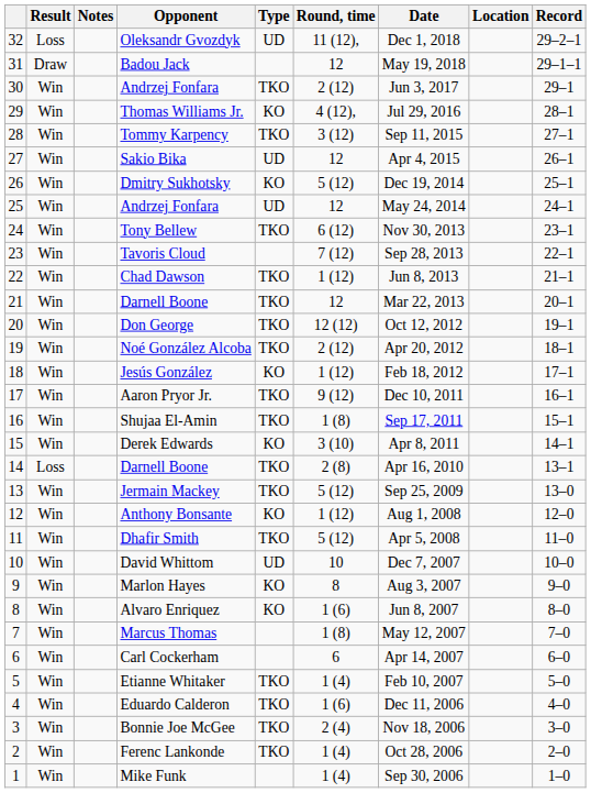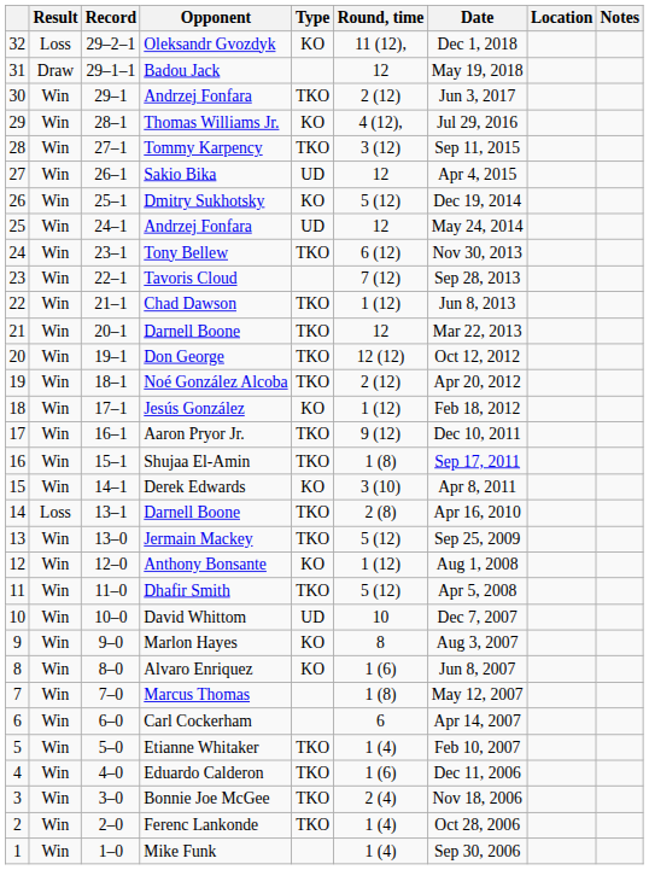 <table class="wikitable" style="text-align:center">
 <tr>
 <th></th>
 <th>Result</th>
-<th>Notes</th>
+<th>Record</th>
 <th>Opponent</th>
 <th>Type</th>
 <th>Round, time</th>
 <th>Date</th>
 <th>Location</th>
-<th>Record</th>
+<th>Notes</th>
 </tr>
 <tr>
 <td>32</td>
 <td>Loss</td>
-<td style="text-align:left;"></td>
+<td>29–2–1</td>
 <td style="text-align:left;"><a href='#'>Oleksandr Gvozdyk</a></td>
-<td>UD</td>
+<td>KO</td>
 <td>11 (12), </td>
 <td>Dec 1, 2018</td>
 <td style="text-align:left;"></td>
-<td>29–2–1</td>
+<td style="text-align:left;"></td>
 </tr>
 <tr>
 <td>31</td>
 <td>Draw</td>
-<td style="text-align:left;"></td>
+<td>29–1–1</td>
 <td style="text-align:left;"><a href='#'>Badou Jack</a></td>
 <td></td>
 <td>12</td>
 <td>May 19, 2018</td>
 <td style="text-align:left;"></td>
-<td>29–1–1</td>
+<td style="text-align:left;"></td>
 </tr>
 <tr>
 <td>30</td>
 <td>Win</td>
-<td style="text-align:left;"></td>
+<td>29–1</td>
 <td style="text-align:left;"><a href='#'>Andrzej Fonfara</a></td>
 <td>TKO</td>
 <td>2 (12) </td>
 <td>Jun 3, 2017</td>
 <td style="text-align:left;"></td>
-<td>29–1</td>
+<td style="text-align:left;"></td>
 </tr>
 <tr>
 <td>29</td>
 <td>Win</td>
-<td style="text-align:left;"></td>
+<td>28–1</td>
 <td style="text-align:left;"><a href='#'>Thomas Williams Jr.</a></td>
 <td>KO</td>
 <td>4 (12), </td>
 <td>Jul 29, 2016</td>
 <td style="text-align:left;"></td>
-<td>28–1</td>
+<td style="text-align:left;"></td>
 </tr>
 <tr>
 <td>28</td>
 <td>Win</td>
-<td style="text-align:left;"></td>
+<td>27–1</td>
 <td style="text-align:left;"><a href='#'>Tommy Karpency</a></td>
 <td>TKO</td>
 <td>3 (12) </td>
 <td>Sep 11, 2015</td>
 <td style="text-align:left;"></td>
-<td>27–1</td>
+<td style="text-align:left;"></td>
 </tr>
 <tr>
 <td>27</td>
 <td>Win</td>
-<td style="text-align:left;"></td>
+<td>26–1</td>
 <td style="text-align:left;"><a href='#'>Sakio Bika</a></td>
 <td>UD</td>
 <td>12</td>
 <td>Apr 4, 2015</td>
 <td style="text-align:left;"></td>
-<td>26–1</td>
+<td style="text-align:left;"></td>
 </tr>
 <tr>
 <td>26</td>
 <td>Win</td>
-<td style="text-align:left;"></td>
+<td>25–1</td>
 <td style="text-align:left;"><a href='#'>Dmitry Sukhotsky</a></td>
 <td>KO</td>
 <td>5 (12) </td>
 <td>Dec 19, 2014</td>
 <td style="text-align:left;"></td>
-<td>25–1</td>
+<td style="text-align:left;"></td>
 </tr>
 <tr>
 <td>25</td>
 <td>Win</td>
-<td style="text-align:left;"></td>
+<td>24–1</td>
 <td style="text-align:left;"><a href='#'>Andrzej Fonfara</a></td>
 <td>UD</td>
 <td>12</td>
 <td>May 24, 2014</td>
 <td style="text-align:left;"></td>
-<td>24–1</td>
+<td style="text-align:left;"></td>
 </tr>
 <tr>
 <td>24</td>
 <td>Win</td>
-<td style="text-align:left;"></td>
+<td>23–1</td>
 <td style="text-align:left;"><a href='#'>Tony Bellew</a></td>
 <td>TKO</td>
 <td>6 (12) </td>
 <td>Nov 30, 2013</td>
 <td style="text-align:left;"></td>
-<td>23–1</td>
+<td style="text-align:left;"></td>
 </tr>
 <tr>
 <td>23</td>
 <td>Win</td>
-<td style="text-align:left;"></td>
+<td>22–1</td>
 <td style="text-align:left;"><a href='#'>Tavoris Cloud</a></td>
 <td></td>
 <td>7 (12) </td>
 <td>Sep 28, 2013</td>
 <td style="text-align:left;"></td>
-<td>22–1</td>
+<td style="text-align:left;"></td>
 </tr>
 <tr>
 <td>22</td>
 <td>Win</td>
-<td style="text-align:left;"></td>
+<td>21–1</td>
 <td style="text-align:left;"><a href='#'>Chad Dawson</a></td>
 <td>TKO</td>
 <td>1 (12) </td>
 <td>Jun 8, 2013</td>
 <td style="text-align:left;"></td>
-<td>21–1</td>
+<td style="text-align:left;"></td>
 </tr>
 <tr>
 <td>21</td>
 <td>Win</td>
-<td></td>
+<td>20–1</td>
 <td style="text-align:left;"><a href='#'>Darnell Boone</a></td>
 <td>TKO</td>
 <td>12</td>
 <td>Mar 22, 2013</td>
 <td style="text-align:left;"></td>
-<td>20–1</td>
+<td></td>
 </tr>
 <tr>
 <td>20</td>
 <td>Win</td>
-<td></td>
+<td>19–1</td>
 <td style="text-align:left;"><a href='#'>Don George</a></td>
 <td>TKO</td>
 <td>12 (12) </td>
 <td>Oct 12, 2012</td>
 <td style="text-align:left;"></td>
-<td>19–1</td>
+<td></td>
 </tr>
 <tr>
 <td>19</td>
 <td>Win</td>
-<td style="text-align:left;"></td>
+<td>18–1</td>
 <td style="text-align:left;"><a href='#'>Noé González Alcoba</a></td>
 <td>TKO</td>
 <td>2 (12) </td>
 <td>Apr 20, 2012</td>
 <td style="text-align:left;"></td>
-<td>18–1</td>
+<td style="text-align:left;"></td>
 </tr>
 <tr>
 <td>18</td>
 <td>Win</td>
-<td style="text-align:left;"></td>
+<td>17–1</td>
 <td style="text-align:left;"><a href='#'>Jesús González</a></td>
 <td>KO</td>
 <td>1 (12) </td>
 <td>Feb 18, 2012</td>
 <td style="text-align:left;"></td>
-<td>17–1</td>
+<td style="text-align:left;"></td>
 </tr>
 <tr>
 <td>17</td>
 <td>Win</td>
-<td style="text-align:left;"></td>
+<td>16–1</td>
 <td style="text-align:left;">Aaron Pryor Jr.</td>
 <td>TKO</td>
 <td>9 (12) </td>
 <td>Dec 10, 2011</td>
 <td style="text-align:left;"></td>
-<td>16–1</td>
+<td style="text-align:left;"></td>
 </tr>
 <tr>
 <td>16</td>
 <td>Win</td>
-<td></td>
+<td>15–1</td>
 <td style="text-align:left;">Shujaa El-Amin</td>
 <td>TKO</td>
 <td>1 (8) </td>
 <td><a href='#'>Sep 17, 2011</a></td>
 <td style="text-align:left;"></td>
-<td>15–1</td>
+<td></td>
 </tr>
 <tr>
 <td>15</td>
 <td>Win</td>
-<td style="text-align:left;"></td>
+<td>14–1</td>
 <td style="text-align:left;">Derek Edwards</td>
 <td>KO</td>
 <td>3 (10) </td>
 <td>Apr 8, 2011</td>
 <td style="text-align:left;"></td>
-<td>14–1</td>
+<td style="text-align:left;"></td>
 </tr>
 <tr>
 <td>14</td>
 <td>Loss</td>
-<td></td>
+<td>13–1</td>
 <td style="text-align:left;"><a href='#'>Darnell Boone</a></td>
 <td>TKO</td>
 <td>2 (8) </td>
 <td>Apr 16, 2010</td>
 <td style="text-align:left;"></td>
-<td>13–1</td>
+<td></td>
 </tr>
 <tr>
 <td>13</td>
 <td>Win</td>
-<td style="text-align:left;"></td>
+<td>13–0</td>
 <td style="text-align:left;"><a href='#'>Jermain Mackey</a></td>
 <td>TKO</td>
 <td>5 (12) </td>
 <td>Sep 25, 2009</td>
 <td style="text-align:left;"></td>
-<td>13–0</td>
+<td style="text-align:left;"></td>
 </tr>
 <tr>
 <td>12</td>
 <td>Win</td>
-<td style="text-align:left;"></td>
+<td>12–0</td>
 <td style="text-align:left;"><a href='#'>Anthony Bonsante</a></td>
 <td>KO</td>
 <td>1 (12) </td>
 <td>Aug 1, 2008</td>
 <td style="text-align:left;"></td>
-<td>12–0</td>
+<td style="text-align:left;"></td>
 </tr>
 <tr>
 <td>11</td>
 <td>Win</td>
-<td style="text-align:left;"></td>
+<td>11–0</td>
 <td style="text-align:left;"><a href='#'>Dhafir Smith</a></td>
 <td>TKO</td>
 <td>5 (12) </td>
 <td>Apr 5, 2008</td>
 <td style="text-align:left;"></td>
-<td>11–0</td>
+<td style="text-align:left;"></td>
 </tr>
 <tr>
 <td>10</td>
 <td>Win</td>
-<td style="text-align:left;"></td>
+<td>10–0</td>
 <td style="text-align:left;">David Whittom</td>
 <td>UD</td>
 <td>10</td>
 <td>Dec 7, 2007</td>
 <td style="text-align:left;"></td>
-<td>10–0</td>
+<td style="text-align:left;"></td>
 </tr>
 <tr>
 <td>9</td>
 <td>Win</td>
-<td></td>
+<td>9–0</td>
 <td style="text-align:left;">Marlon Hayes</td>
 <td>KO</td>
 <td>8</td>
 <td>Aug 3, 2007</td>
 <td style="text-align:left;"></td>
-<td>9–0</td>
+<td></td>
 </tr>
 <tr>
 <td>8</td>
 <td>Win</td>
-<td></td>
+<td>8–0</td>
 <td style="text-align:left;">Alvaro Enriquez</td>
 <td>KO</td>
 <td>1 (6) </td>
 <td>Jun 8, 2007</td>
 <td style="text-align:left;"></td>
-<td>8–0</td>
+<td></td>
 </tr>
 <tr>
 <td>7</td>
 <td>Win</td>
-<td></td>
+<td>7–0</td>
 <td style="text-align:left;"><a href='#'>Marcus Thomas</a></td>
 <td></td>
 <td>1 (8) </td>
 <td>May 12, 2007</td>
 <td style="text-align:left;"></td>
-<td>7–0</td>
+<td></td>
 </tr>
 <tr>
 <td>6</td>
 <td>Win</td>
-<td></td>
+<td>6–0</td>
 <td style="text-align:left;">Carl Cockerham</td>
 <td></td>
 <td>6</td>
 <td>Apr 14, 2007</td>
 <td style="text-align:left;"></td>
-<td>6–0</td>
+<td></td>
 </tr>
 <tr>
 <td>5</td>
 <td>Win</td>
-<td></td>
+<td>5–0</td>
 <td style="text-align:left;">Etianne Whitaker</td>
 <td>TKO</td>
 <td>1 (4) </td>
 <td>Feb 10, 2007</td>
 <td style="text-align:left;"></td>
-<td>5–0</td>
+<td></td>
 </tr>
 <tr>
 <td>4</td>
 <td>Win</td>
-<td></td>
+<td>4–0</td>
 <td style="text-align:left;">Eduardo Calderon</td>
 <td>TKO</td>
 <td>1 (6) </td>
 <td>Dec 11, 2006</td>
 <td style="text-align:left;"></td>
-<td>4–0</td>
+<td></td>
 </tr>
 <tr>
 <td>3</td>
 <td>Win</td>
-<td></td>
+<td>3–0</td>
 <td style="text-align:left;">Bonnie Joe McGee</td>
 <td>TKO</td>
 <td>2 (4) </td>
 <td>Nov 18, 2006</td>
 <td style="text-align:left;"></td>
-<td>3–0</td>
+<td></td>
 </tr>
 <tr>
 <td>2</td>
 <td>Win</td>
-<td></td>
+<td>2–0</td>
 <td style="text-align:left;">Ferenc Lankonde</td>
 <td>TKO</td>
 <td>1 (4) </td>
 <td>Oct 28, 2006</td>
 <td style="text-align:left;"></td>
-<td>2–0</td>
+<td></td>
 </tr>
 <tr>
 <td>1</td>
 <td>Win</td>
-<td></td>
+<td>1–0</td>
 <td style="text-align:left;">Mike Funk</td>
 <td></td>
 <td>1 (4) </td>
 <td>Sep 30, 2006</td>
 <td style="text-align:left;"></td>
-<td>1–0</td>
+<td></td>
 </tr>
 </table>
